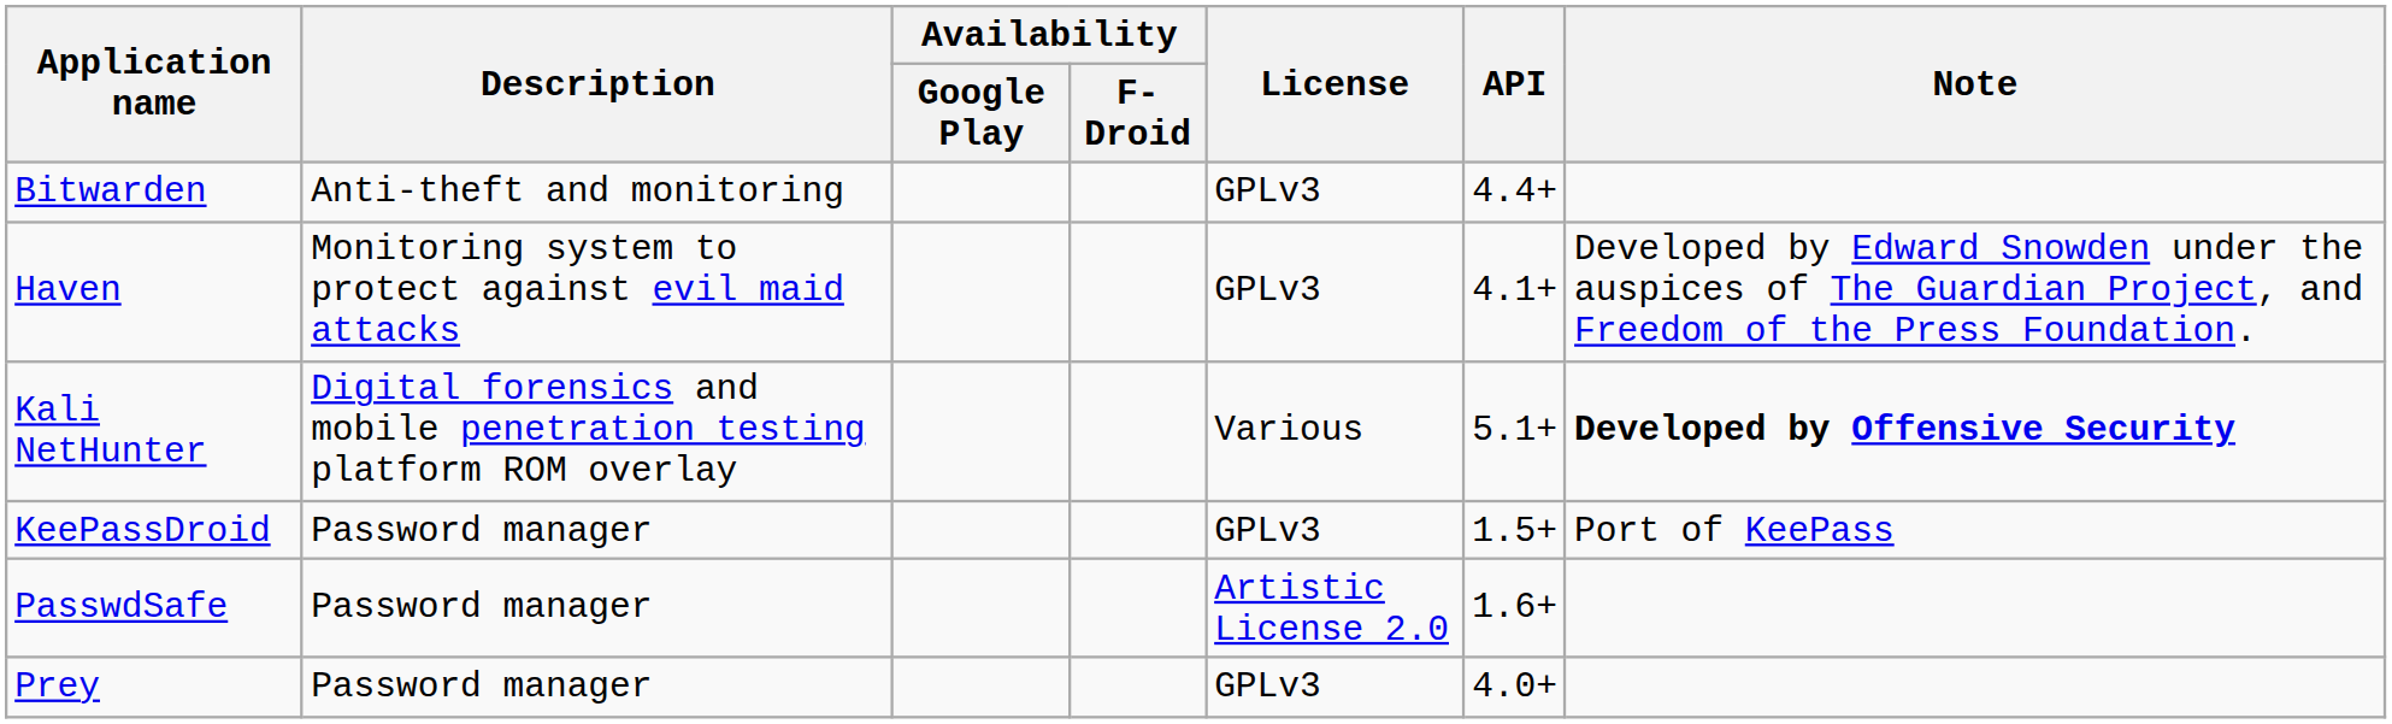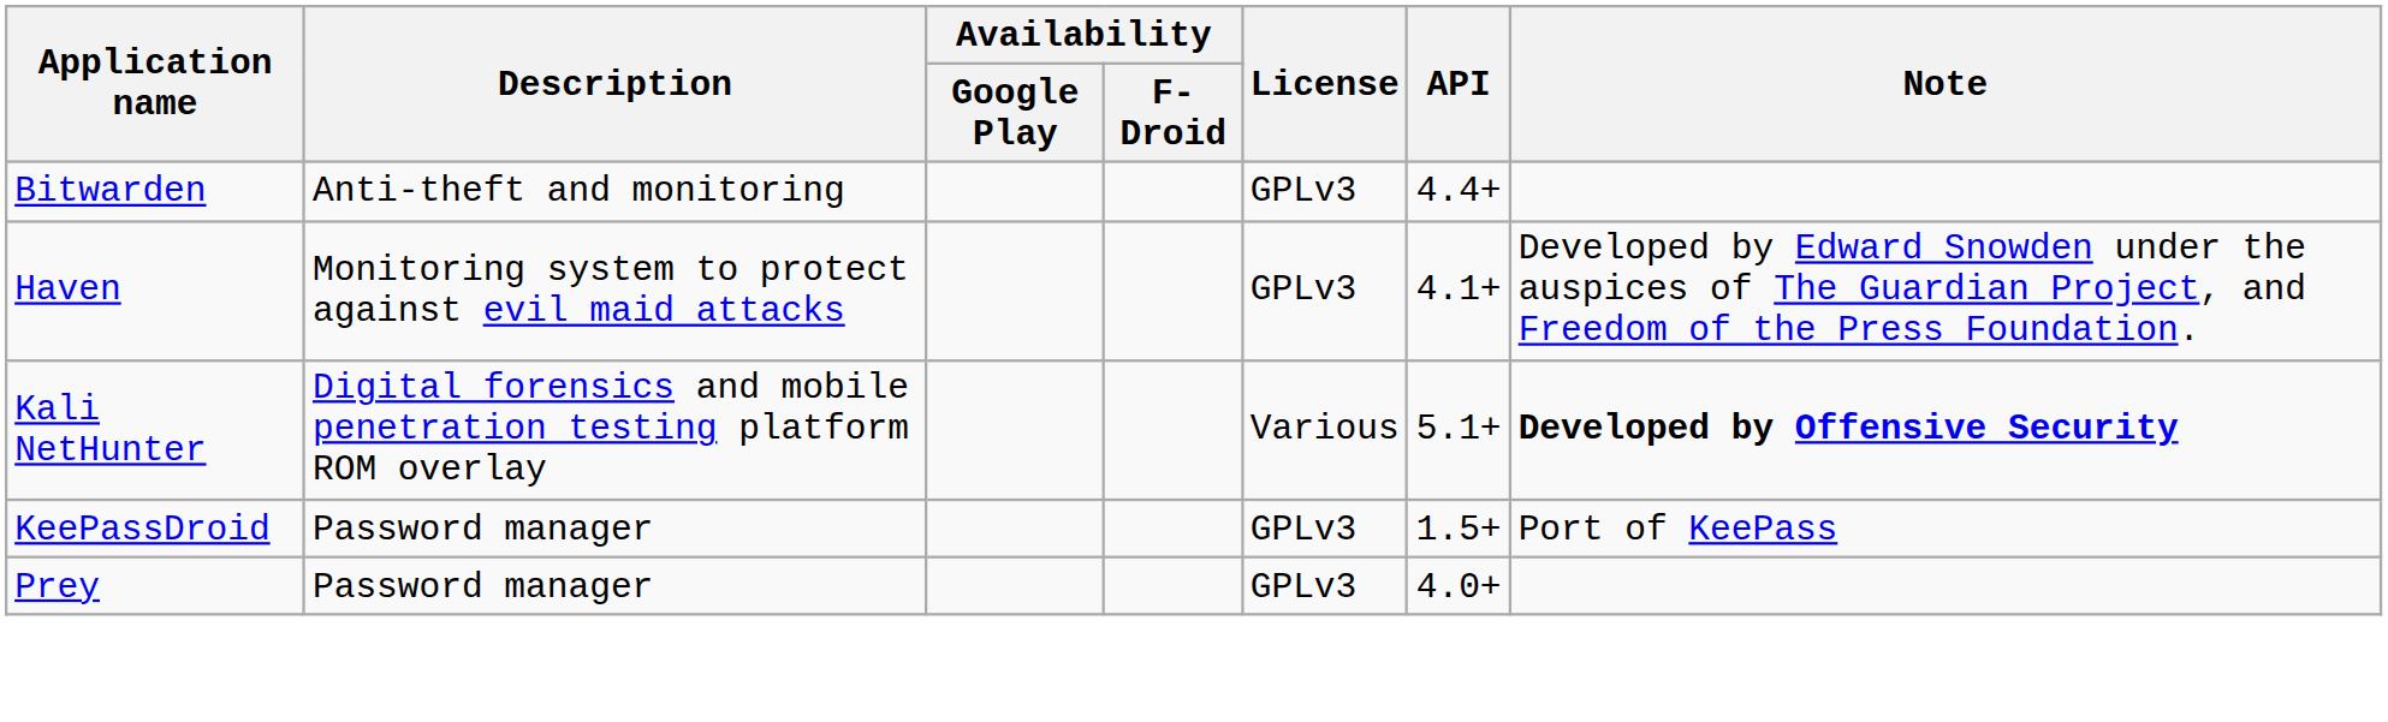 <table class="wikitable">
 <tr>
 <th rowspan="2">Application name</th>
 <th rowspan="2">Description</th>
 <th colspan="2">Availability</th>
 <th rowspan="2">License</th>
 <th rowspan="2">API</th>
 <th rowspan="2">Note</th>
 </tr>
 <tr>
 <th>Google Play</th>
 <th>F-Droid</th>
 </tr>
 <tr>
 <td><a href='#'>Bitwarden</a></td>
 <td>Anti-theft and monitoring</td>
 <td></td>
 <td></td>
 <td>GPLv3</td>
 <td>4.4+</td>
 <td></td>
 </tr>
 <tr>
 <td><a href='#'>Haven</a></td>
 <td>Monitoring system to protect against <a href='#'>evil maid attacks</a></td>
 <td></td>
 <td></td>
 <td>GPLv3</td>
 <td>4.1+</td>
 <td>Developed by <a href='#'>Edward Snowden</a> under the auspices of <a href='#'>The Guardian Project</a>, and <a href='#'>Freedom of the Press Foundation</a>.</td>
 </tr>
 <tr>
 <td><a href='#'>Kali NetHunter</a></td>
 <td><a href='#'>Digital forensics</a> and mobile <a href='#'>penetration testing</a> platform ROM overlay</td>
 <td></td>
 <td></td>
 <td>Various</td>
 <td>5.1+</td>
 <td><strong>Developed by <a href='#'>Offensive Security</a></strong></td>
 </tr>
 <tr>
 <td><a href='#'>KeePassDroid</a></td>
 <td>Password manager</td>
 <td></td>
 <td> </td>
 <td>GPLv3</td>
 <td>1.5+</td>
 <td>Port of <a href='#'>KeePass</a></td>
 </tr>
 <tr>
-<td><a href='#'>PasswdSafe</a></td>
-<td>Password manager</td>
-<td></td>
-<td></td>
-<td><a href='#'>Artistic License 2.0</a></td>
-<td>1.6+</td>
-<td></td>
-</tr>
-<tr>
 <td><a href='#'>Prey</a></td>
 <td>Password manager</td>
 <td></td>
 <td></td>
 <td>GPLv3</td>
 <td>4.0+</td>
 <td></td>
 </tr>
 </table>
